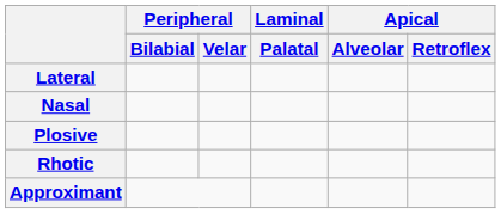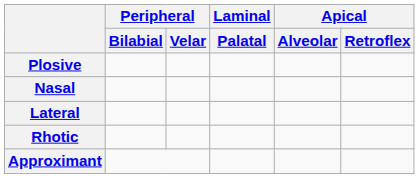 <table class="wikitable" style="text-align: center">
 <tr>
 <th rowspan="2"></th>
 <th colspan="2"><a href='#'>Peripheral</a></th>
 <th><a href='#'>Laminal</a></th>
 <th colspan="2"><a href='#'>Apical</a></th>
 </tr>
 <tr>
 <th><a href='#'>Bilabial</a></th>
 <th><a href='#'>Velar</a></th>
 <th><a href='#'>Palatal</a></th>
 <th><a href='#'>Alveolar</a></th>
 <th><a href='#'>Retroflex</a></th>
 </tr>
 <tr>
-<th><a href='#'>Lateral</a></th>
+<th><a href='#'>Plosive</a></th>
 <td></td>
 <td></td>
 <td></td>
 <td></td>
 <td></td>
 </tr>
 <tr>
 <th><a href='#'>Nasal</a></th>
 <td></td>
 <td></td>
 <td></td>
 <td></td>
 <td></td>
 </tr>
 <tr>
-<th><a href='#'>Plosive</a></th>
+<th><a href='#'>Lateral</a></th>
 <td></td>
 <td></td>
 <td></td>
 <td></td>
 <td></td>
 </tr>
 <tr>
 <th><a href='#'>Rhotic</a></th>
 <td></td>
 <td></td>
 <td></td>
 <td></td>
 <td></td>
 </tr>
 <tr>
 <th><a href='#'>Approximant</a></th>
 <td colspan="2"></td>
 <td></td>
 <td></td>
 <td></td>
 </tr>
 </table>
